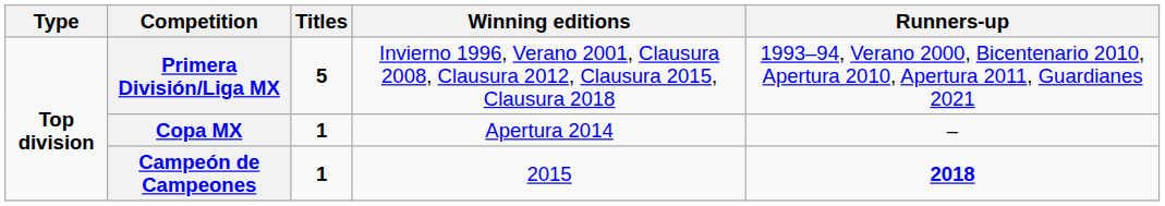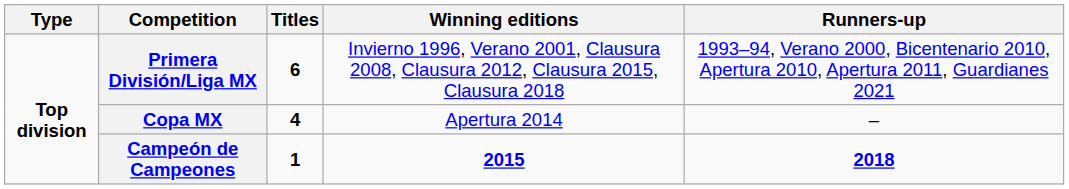 <table class="wikitable plainrowheaders" style="font-size:95%; text-align: center;">
 <tr>
 <th>Type</th>
 <th>Competition</th>
 <th>Titles</th>
 <th>Winning editions</th>
 <th>Runners-up</th>
 </tr>
 <tr>
 <td rowspan="3"><br><strong>Top division</strong></td>
 <th scope=col><a href='#'>Primera División/Liga MX</a></th>
-<td><strong>5</strong></td>
+<td><strong>6</strong></td>
 <td><a href='#'>Invierno 1996</a>, <a href='#'>Verano 2001</a>, <a href='#'>Clausura 2008</a>, <a href='#'>Clausura 2012</a>, <a href='#'>Clausura 2015</a>, <a href='#'>Clausura 2018</a></td>
 <td><a href='#'>1993–94</a>, <a href='#'>Verano 2000</a>, <a href='#'>Bicentenario 2010</a>, <a href='#'>Apertura 2010</a>, <a href='#'>Apertura 2011</a>, <a href='#'>Guardianes 2021</a></td>
 </tr>
 <tr>
 <th scope=col><a href='#'>Copa MX</a></th>
-<td><strong>1</strong></td>
+<td><strong>4</strong></td>
 <td><a href='#'>Apertura 2014</a></td>
 <td>–</td>
 </tr>
 <tr>
 <th scope=col><a href='#'>Campeón de Campeones</a></th>
 <td><strong>1</strong></td>
-<td><a href='#'>2015</a></td>
+<td><strong><a href='#'>2015</a></strong></td>
 <td><strong><a href='#'>2018</a></strong></td>
 </tr>
 </table>
